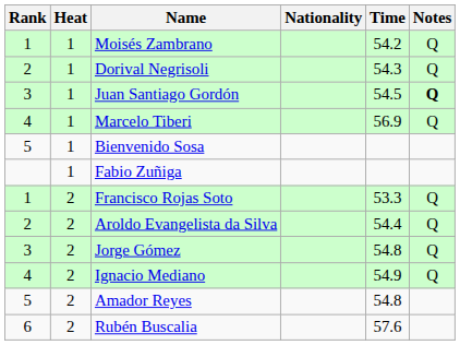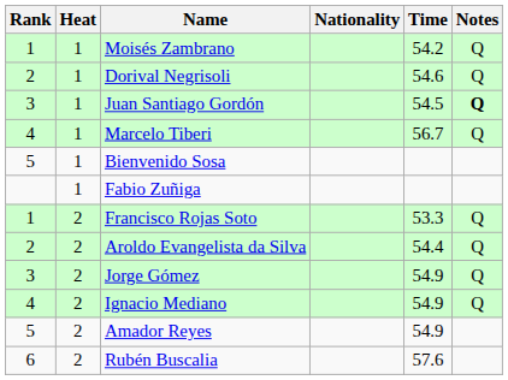 <table class="wikitable sortable" style="text-align:center">
 <tr>
 <th>Rank</th>
 <th>Heat</th>
 <th>Name</th>
 <th>Nationality</th>
 <th>Time</th>
 <th>Notes</th>
 </tr>
 <tr bgcolor=ccffcc>
 <td>1</td>
 <td>1</td>
 <td align=left><a href='#'>Moisés Zambrano</a></td>
 <td align=left></td>
 <td>54.2</td>
 <td>Q</td>
 </tr>
 <tr bgcolor=ccffcc>
 <td>2</td>
 <td>1</td>
 <td align=left><a href='#'>Dorival Negrisoli</a></td>
 <td align=left></td>
-<td>54.3</td>
+<td>54.6</td>
 <td>Q</td>
 </tr>
 <tr bgcolor=ccffcc>
 <td>3</td>
 <td>1</td>
 <td align=left><a href='#'>Juan Santiago Gordón</a></td>
 <td align=left></td>
 <td>54.5</td>
 <td><strong>Q</strong></td>
 </tr>
 <tr bgcolor=ccffcc>
 <td>4</td>
 <td>1</td>
 <td align=left><a href='#'>Marcelo Tiberi</a></td>
 <td align=left></td>
-<td>56.9</td>
+<td>56.7</td>
 <td>Q</td>
 </tr>
 <tr>
 <td>5</td>
 <td>1</td>
 <td align=left><a href='#'>Bienvenido Sosa</a></td>
 <td align=left></td>
 <td></td>
 <td></td>
 </tr>
 <tr>
 <td></td>
 <td>1</td>
 <td align=left><a href='#'>Fabio Zuñiga</a></td>
 <td align=left></td>
 <td></td>
 <td></td>
 </tr>
 <tr bgcolor=ccffcc>
 <td>1</td>
 <td>2</td>
 <td align=left><a href='#'>Francisco Rojas Soto</a></td>
 <td align=left></td>
 <td>53.3</td>
 <td>Q</td>
 </tr>
 <tr bgcolor=ccffcc>
 <td>2</td>
 <td>2</td>
 <td align=left><a href='#'>Aroldo Evangelista da Silva</a></td>
 <td align=left></td>
 <td>54.4</td>
 <td>Q</td>
 </tr>
 <tr bgcolor=ccffcc>
 <td>3</td>
 <td>2</td>
 <td align=left><a href='#'>Jorge Gómez</a></td>
 <td align=left></td>
-<td>54.8</td>
+<td>54.9</td>
 <td>Q</td>
 </tr>
 <tr bgcolor=ccffcc>
 <td>4</td>
 <td>2</td>
 <td align=left><a href='#'>Ignacio Mediano</a></td>
 <td align=left></td>
 <td>54.9</td>
 <td>Q</td>
 </tr>
 <tr>
 <td>5</td>
 <td>2</td>
 <td align=left><a href='#'>Amador Reyes</a></td>
 <td align=left></td>
-<td>54.8</td>
+<td>54.9</td>
 <td></td>
 </tr>
 <tr>
 <td>6</td>
 <td>2</td>
 <td align=left><a href='#'>Rubén Buscalia</a></td>
 <td align=left></td>
 <td>57.6</td>
 <td></td>
 </tr>
 </table>
